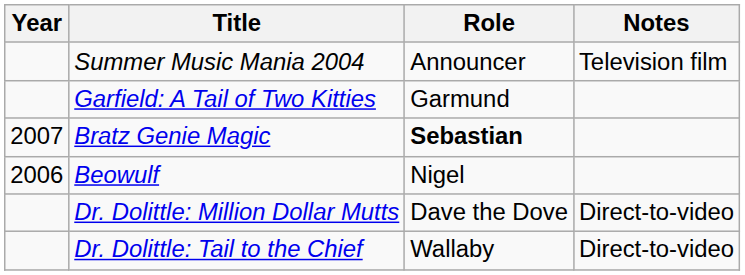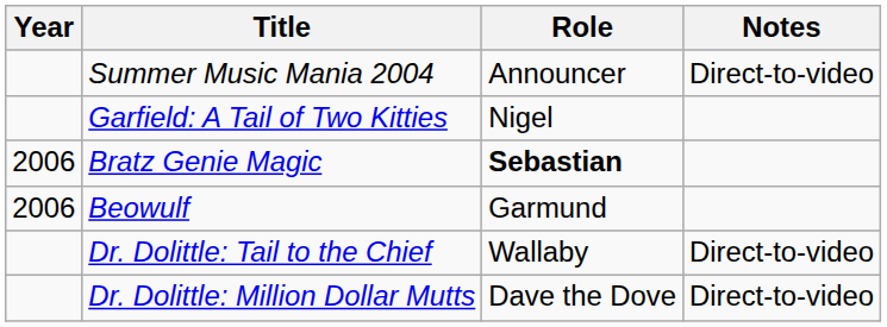 <table class="wikitable sortable">
 <tr>
 <th>Year</th>
 <th>Title</th>
 <th>Role</th>
 <th class="unsortable">Notes</th>
 </tr>
 <tr>
 <td></td>
 <td><em>Summer Music Mania 2004</em></td>
 <td>Announcer</td>
-<td>Television film</td>
+<td>Direct-to-video</td>
 </tr>
 <tr>
 <td></td>
 <td><em><a href='#'>Garfield: A Tail of Two Kitties</a></em></td>
-<td>Garmund</td>
+<td>Nigel</td>
 <td></td>
 </tr>
 <tr>
-<td>2007</td>
+<td>2006</td>
 <td><em><a href='#'>Bratz Genie Magic</a></em></td>
 <td><strong>Sebastian</strong></td>
 <td></td>
 </tr>
 <tr>
 <td>2006</td>
 <td><em><a href='#'>Beowulf</a></em></td>
-<td>Nigel</td>
+<td>Garmund</td>
 <td></td>
+</tr>
+<tr>
+<td></td>
+<td><em><a href='#'>Dr. Dolittle: Tail to the Chief</a></em></td>
+<td>Wallaby</td>
+<td>Direct-to-video</td>
 </tr>
 <tr>
 <td></td>
 <td><em><a href='#'>Dr. Dolittle: Million Dollar Mutts</a></em></td>
 <td>Dave the Dove</td>
 <td>Direct-to-video</td>
 </tr>
-<tr>
-<td></td>
-<td><em><a href='#'>Dr. Dolittle: Tail to the Chief</a></em></td>
-<td>Wallaby</td>
-<td>Direct-to-video</td>
-</tr>
 </table>
